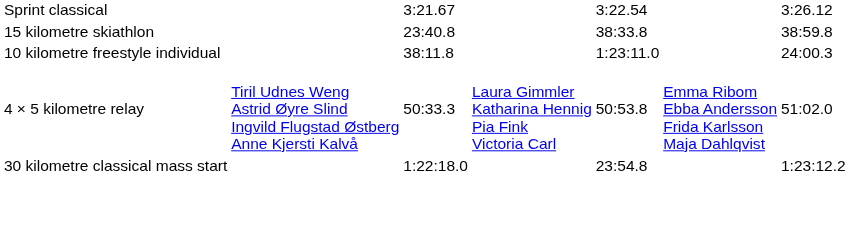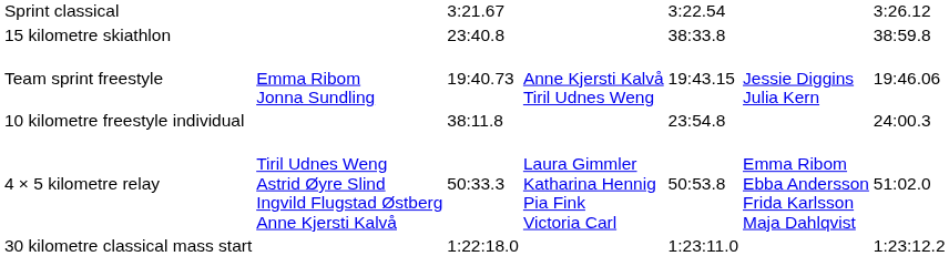 <table>
 <tr>
 <td>Sprint classical<br></td>
 <td></td>
 <td>3:21.67</td>
 <td></td>
 <td>3:22.54</td>
 <td></td>
 <td>3:26.12</td>
 </tr>
 <tr>
 <td>15 kilometre skiathlon<br></td>
 <td></td>
 <td>23:40.8</td>
 <td></td>
 <td>38:33.8</td>
 <td></td>
 <td>38:59.8</td>
 </tr>
 <tr>
+<td>Team sprint freestyle<br></td>
+<td><br><a href='#'>Emma Ribom</a><br><a href='#'>Jonna Sundling</a></td>
+<td>19:40.73</td>
+<td><br><a href='#'>Anne Kjersti Kalvå</a><br><a href='#'>Tiril Udnes Weng</a></td>
+<td>19:43.15</td>
+<td><br><a href='#'>Jessie Diggins</a><br><a href='#'>Julia Kern</a></td>
+<td>19:46.06</td>
+</tr>
+<tr>
 <td>10 kilometre freestyle individual<br></td>
 <td></td>
 <td>38:11.8</td>
 <td></td>
-<td>1:23:11.0</td>
+<td>23:54.8</td>
 <td></td>
 <td>24:00.3</td>
 </tr>
 <tr>
 <td>4 × 5 kilometre relay<br></td>
 <td><br><a href='#'>Tiril Udnes Weng</a><br><a href='#'>Astrid Øyre Slind</a><br><a href='#'>Ingvild Flugstad Østberg</a><br><a href='#'>Anne Kjersti Kalvå</a></td>
 <td>50:33.3</td>
 <td><br><a href='#'>Laura Gimmler</a><br><a href='#'>Katharina Hennig</a><br><a href='#'>Pia Fink</a><br><a href='#'>Victoria Carl</a></td>
 <td>50:53.8</td>
 <td><br><a href='#'>Emma Ribom</a><br><a href='#'>Ebba Andersson</a><br><a href='#'>Frida Karlsson</a><br><a href='#'>Maja Dahlqvist</a></td>
 <td>51:02.0</td>
 </tr>
 <tr>
 <td>30 kilometre classical mass start<br></td>
 <td></td>
 <td>1:22:18.0</td>
 <td></td>
-<td>23:54.8</td>
+<td>1:23:11.0</td>
 <td></td>
 <td>1:23:12.2</td>
 </tr>
 </table>
